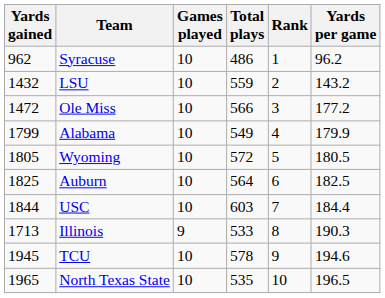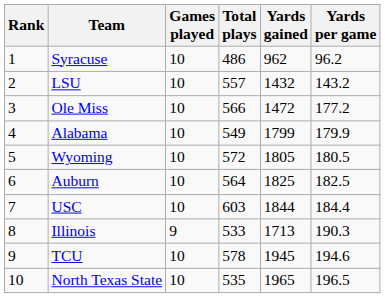 <table class="wikitable sortable">
 <tr>
-<th>Yards<br>gained</th>
+<th>Rank</th>
 <th>Team</th>
 <th>Games<br>played</th>
 <th>Total<br>plays</th>
-<th>Rank</th>
+<th>Yards<br>gained</th>
 <th>Yards<br>per game</th>
 </tr>
 <tr>
-<td>962</td>
+<td>1</td>
 <td><a href='#'>Syracuse</a></td>
 <td>10</td>
 <td>486</td>
-<td>1</td>
+<td>962</td>
 <td>96.2</td>
 </tr>
 <tr>
-<td>1432</td>
+<td>2</td>
 <td><a href='#'>LSU</a></td>
 <td>10</td>
-<td>559</td>
-<td>2</td>
+<td>557</td>
+<td>1432</td>
 <td>143.2</td>
 </tr>
 <tr>
-<td>1472</td>
+<td>3</td>
 <td><a href='#'>Ole Miss</a></td>
 <td>10</td>
 <td>566</td>
-<td>3</td>
+<td>1472</td>
 <td>177.2</td>
 </tr>
 <tr>
-<td>1799</td>
+<td>4</td>
 <td><a href='#'>Alabama</a></td>
 <td>10</td>
 <td>549</td>
-<td>4</td>
+<td>1799</td>
 <td>179.9</td>
 </tr>
 <tr>
-<td>1805</td>
+<td>5</td>
 <td><a href='#'>Wyoming</a></td>
 <td>10</td>
 <td>572</td>
-<td>5</td>
+<td>1805</td>
 <td>180.5</td>
 </tr>
 <tr>
-<td>1825</td>
+<td>6</td>
 <td><a href='#'>Auburn</a></td>
 <td>10</td>
 <td>564</td>
-<td>6</td>
+<td>1825</td>
 <td>182.5</td>
 </tr>
 <tr>
-<td>1844</td>
+<td>7</td>
 <td><a href='#'>USC</a></td>
 <td>10</td>
 <td>603</td>
-<td>7</td>
+<td>1844</td>
 <td>184.4</td>
 </tr>
 <tr>
-<td>1713</td>
+<td>8</td>
 <td><a href='#'>Illinois</a></td>
 <td>9</td>
 <td>533</td>
-<td>8</td>
+<td>1713</td>
 <td>190.3</td>
 </tr>
 <tr>
-<td>1945</td>
+<td>9</td>
 <td><a href='#'>TCU</a></td>
 <td>10</td>
 <td>578</td>
-<td>9</td>
+<td>1945</td>
 <td>194.6</td>
 </tr>
 <tr>
-<td>1965</td>
+<td>10</td>
 <td><a href='#'>North Texas State</a></td>
 <td>10</td>
 <td>535</td>
-<td>10</td>
+<td>1965</td>
 <td>196.5</td>
 </tr>
 </table>
